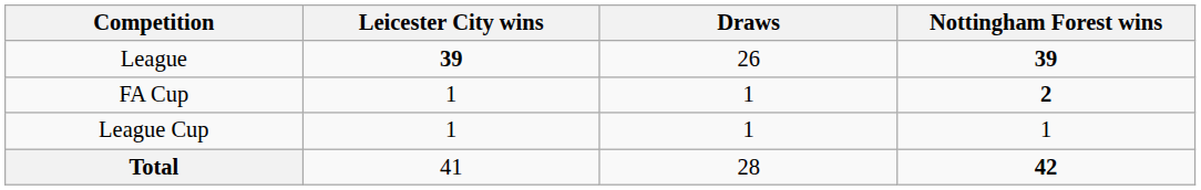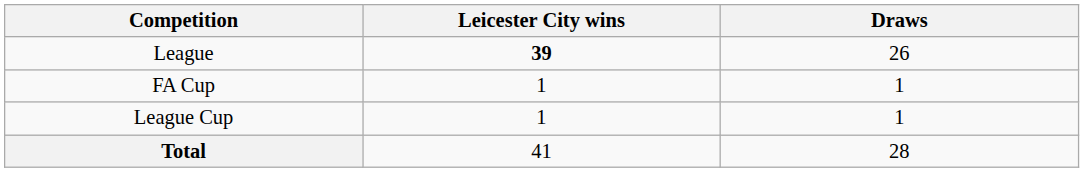 <table class="wikitable" style="width:95%; text-align:center">
 <tr>
 <th style="width: 25%;">Competition</th>
 <th style="width: 25%;">Leicester City wins</th>
 <th style="width: 25%;">Draws</th>
-<th style="width: 25%;">Nottingham Forest wins</th>
 </tr>
 <tr>
 <td>League</td>
 <td><strong>39</strong></td>
 <td>26</td>
-<td><strong>39</strong></td>
 </tr>
 <tr>
 <td>FA Cup</td>
 <td>1</td>
 <td>1</td>
-<td><strong>2</strong></td>
 </tr>
 <tr>
 <td>League Cup</td>
-<td>1</td>
 <td>1</td>
 <td>1</td>
 </tr>
 <tr>
 <th>Total</th>
 <td>41</td>
 <td>28</td>
-<td><strong>42</strong></td>
 </tr>
 </table>
